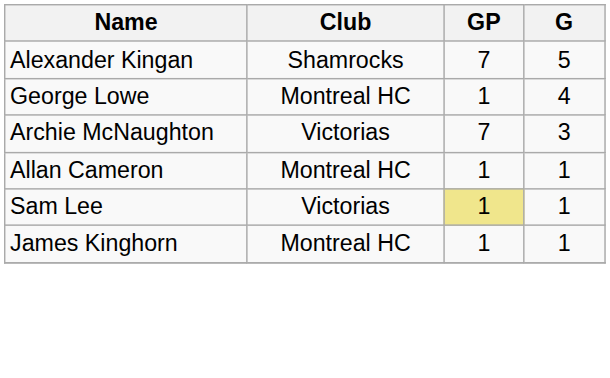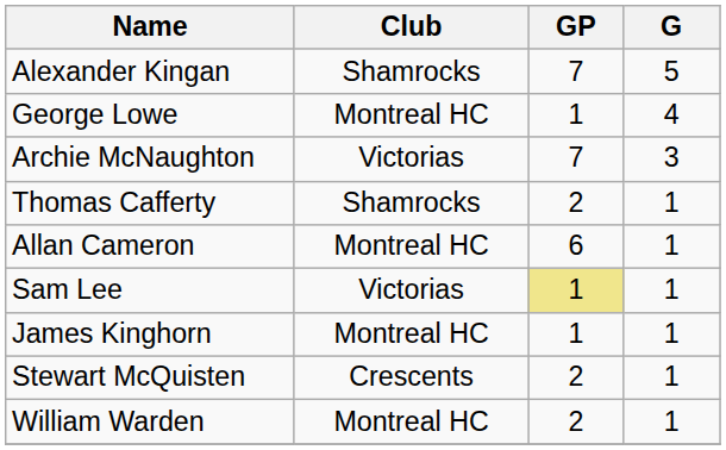 <table class="wikitable" style="text-align:center;">
 <tr>
 <th style="width:10em">Name</th>
 <th style="width:8em">Club</th>
 <th style="width:3em">GP</th>
 <th style="width:3em">G</th>
 </tr>
 <tr>
 <td align="left">Alexander Kingan</td>
 <td>Shamrocks</td>
 <td>7</td>
 <td>5</td>
 </tr>
 <tr>
 <td align="left">George Lowe</td>
 <td>Montreal HC</td>
 <td>1</td>
 <td>4</td>
 </tr>
 <tr>
 <td align="left">Archie McNaughton</td>
 <td>Victorias</td>
 <td>7</td>
 <td>3</td>
 </tr>
 <tr>
+<td align="left">Thomas Cafferty</td>
+<td>Shamrocks</td>
+<td>2</td>
+<td>1</td>
+</tr>
+<tr>
 <td align="left">Allan Cameron</td>
 <td>Montreal HC</td>
-<td>1</td>
+<td>6</td>
 <td>1</td>
 </tr>
 <tr>
 <td align="left">Sam Lee</td>
 <td>Victorias</td>
 <td style="background: khaki;">1</td>
 <td>1</td>
 </tr>
 <tr>
 <td align="left">James Kinghorn</td>
 <td>Montreal HC</td>
 <td>1</td>
 <td>1</td>
 </tr>
+<tr =>
+<td align="left">Stewart McQuisten</td>
+<td>Crescents</td>
+<td>2</td>
+<td>1</td>
+</tr>
+<tr>
+<td align="left">William Warden</td>
+<td>Montreal HC</td>
+<td>2</td>
+<td>1</td>
+</tr>
 <tr>
 </tr>
 </table>
